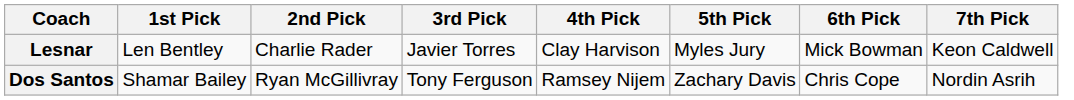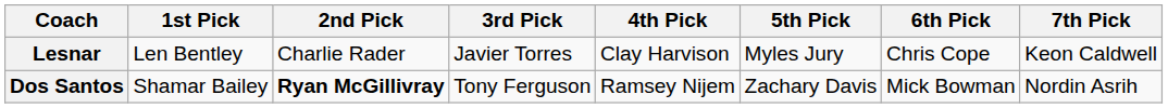 <table class="wikitable">
 <tr>
 <th>Coach</th>
 <th>1st Pick</th>
 <th>2nd Pick</th>
 <th>3rd Pick</th>
 <th>4th Pick</th>
 <th>5th Pick</th>
 <th>6th Pick</th>
 <th>7th Pick</th>
 </tr>
 <tr>
 <th>Lesnar</th>
 <td>Len Bentley</td>
 <td>Charlie Rader</td>
 <td>Javier Torres</td>
 <td>Clay Harvison</td>
 <td>Myles Jury</td>
-<td>Mick Bowman</td>
+<td>Chris Cope</td>
 <td>Keon Caldwell</td>
 </tr>
 <tr>
 <th>Dos Santos</th>
 <td>Shamar Bailey</td>
-<td>Ryan McGillivray</td>
+<td><strong>Ryan McGillivray</strong></td>
 <td>Tony Ferguson</td>
 <td>Ramsey Nijem</td>
 <td>Zachary Davis</td>
-<td>Chris Cope</td>
+<td>Mick Bowman</td>
 <td>Nordin Asrih</td>
 </tr>
 </table>
